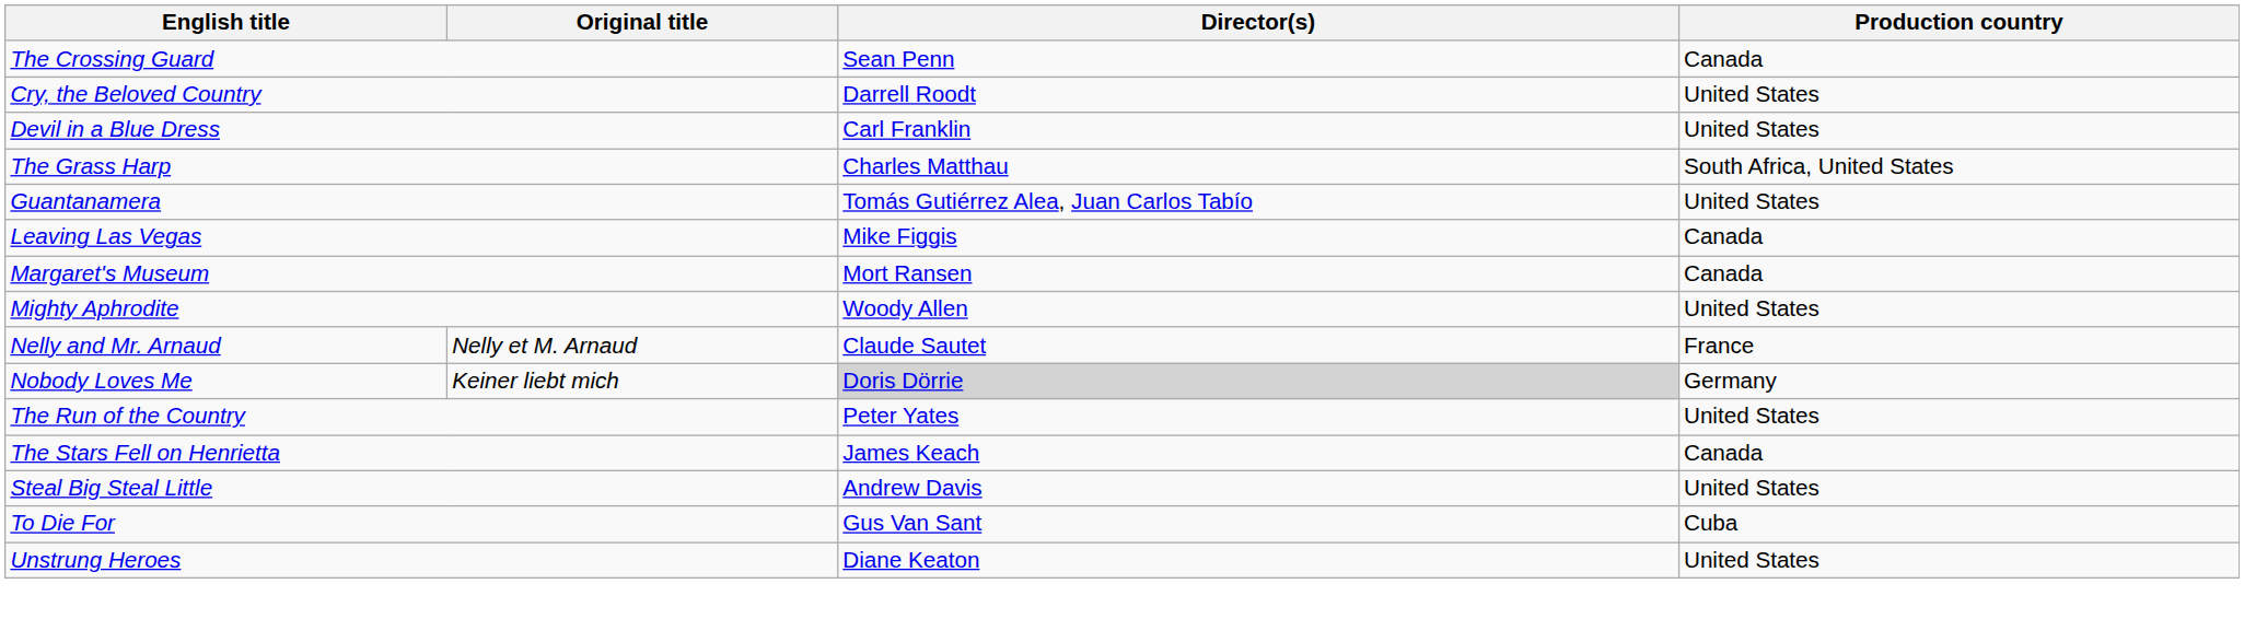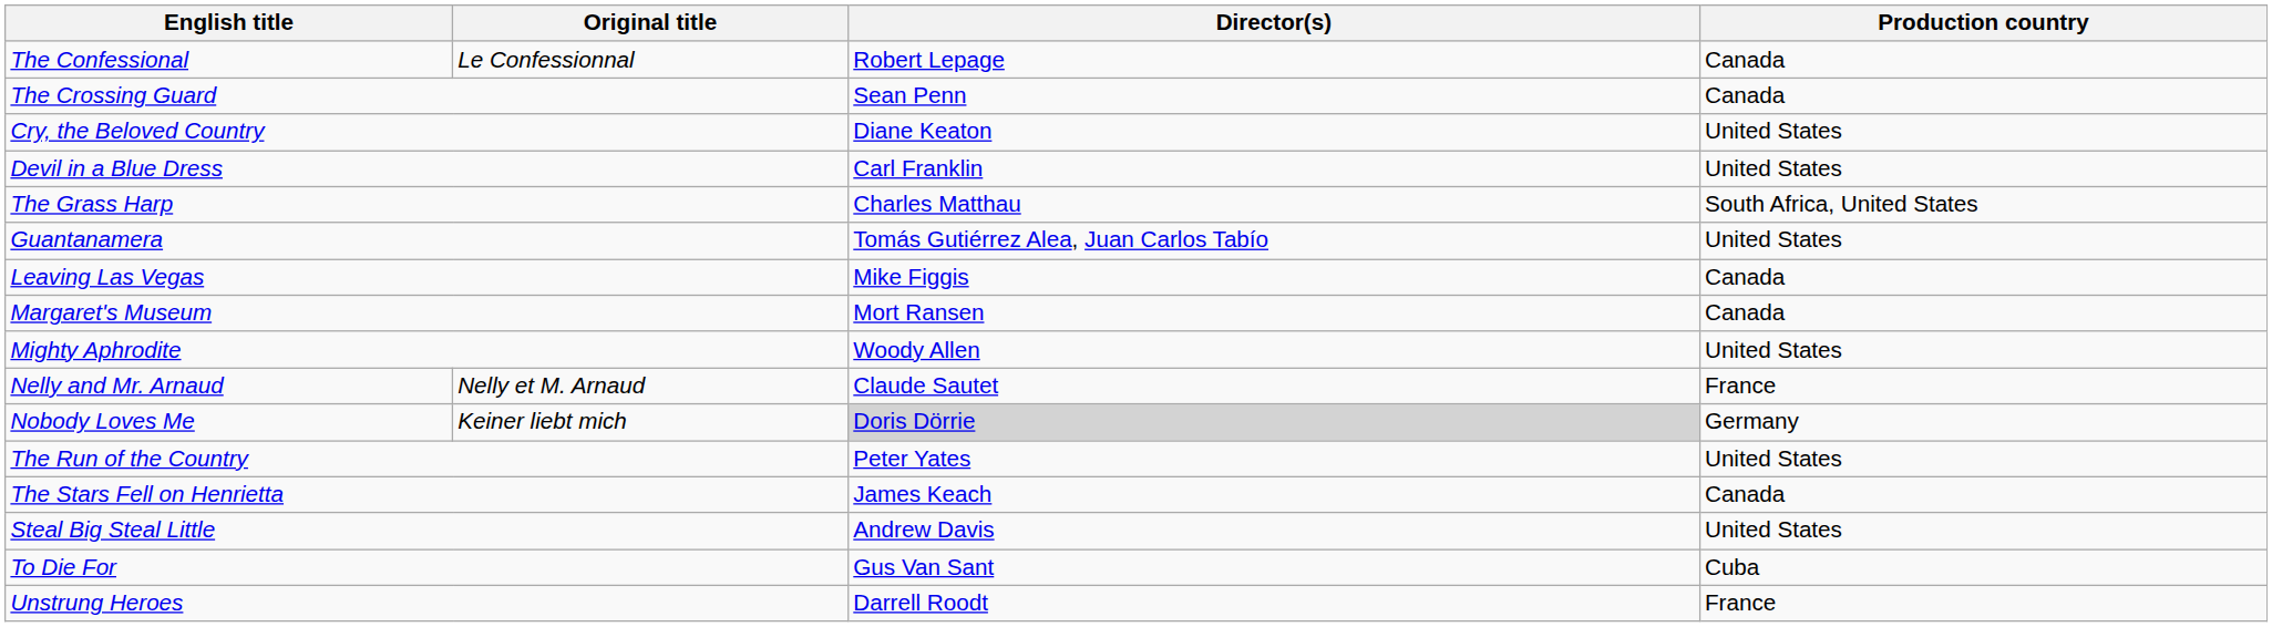 <table class="wikitable sortable" style="width:100%; margin-bottom:4px">
 <tr>
 <th>English title</th>
 <th>Original title</th>
 <th>Director(s)</th>
 <th>Production country</th>
 </tr>
 <tr>
+<td><em><a href='#'>The Confessional</a></em></td>
+<td><em>Le Confessionnal</em></td>
+<td><a href='#'>Robert Lepage</a></td>
+<td>Canada</td>
+</tr>
+<tr>
 <td colspan=2><em><a href='#'>The Crossing Guard</a></em></td>
 <td><a href='#'>Sean Penn</a></td>
 <td>Canada</td>
 </tr>
 <tr>
 <td colspan=2><em><a href='#'>Cry, the Beloved Country</a></em></td>
-<td><a href='#'>Darrell Roodt</a></td>
+<td><a href='#'>Diane Keaton</a></td>
 <td>United States</td>
 </tr>
 <tr>
 <td colspan=2><em><a href='#'>Devil in a Blue Dress</a></em></td>
 <td><a href='#'>Carl Franklin</a></td>
 <td>United States</td>
 </tr>
 <tr>
 <td colspan=2><em><a href='#'>The Grass Harp</a></em></td>
 <td><a href='#'>Charles Matthau</a></td>
 <td>South Africa, United States</td>
 </tr>
 <tr>
 <td colspan=2><em><a href='#'>Guantanamera</a></em></td>
 <td><a href='#'>Tomás Gutiérrez Alea</a>, <a href='#'>Juan Carlos Tabío</a></td>
 <td>United States</td>
 </tr>
 <tr>
 <td colspan=2><em><a href='#'>Leaving Las Vegas</a></em></td>
 <td><a href='#'>Mike Figgis</a></td>
 <td>Canada</td>
 </tr>
 <tr>
 <td colspan=2><em><a href='#'>Margaret's Museum</a></em></td>
 <td><a href='#'>Mort Ransen</a></td>
 <td>Canada</td>
 </tr>
 <tr>
 <td colspan=2><em><a href='#'>Mighty Aphrodite</a></em></td>
 <td><a href='#'>Woody Allen</a></td>
 <td>United States</td>
 </tr>
 <tr>
 <td><em><a href='#'>Nelly and Mr. Arnaud</a></em></td>
 <td><em>Nelly et M. Arnaud</em></td>
 <td><a href='#'>Claude Sautet</a></td>
 <td>France</td>
 </tr>
 <tr>
 <td><em><a href='#'>Nobody Loves Me</a></em></td>
 <td><em>Keiner liebt mich</em></td>
 <td style="background: lightgrey;"><a href='#'>Doris Dörrie</a></td>
 <td>Germany</td>
 </tr>
 <tr>
 <td colspan=2><em><a href='#'>The Run of the Country</a></em></td>
 <td><a href='#'>Peter Yates</a></td>
 <td>United States</td>
 </tr>
 <tr>
 <td colspan=2><em><a href='#'>The Stars Fell on Henrietta</a></em></td>
 <td><a href='#'>James Keach</a></td>
 <td>Canada</td>
 </tr>
 <tr>
 <td colspan=2><em><a href='#'>Steal Big Steal Little</a></em></td>
 <td><a href='#'>Andrew Davis</a></td>
 <td>United States</td>
 </tr>
 <tr>
 <td colspan=2><em><a href='#'>To Die For</a></em></td>
 <td><a href='#'>Gus Van Sant</a></td>
 <td>Cuba</td>
 </tr>
 <tr>
 <td colspan=2><em><a href='#'>Unstrung Heroes</a></em></td>
-<td><a href='#'>Diane Keaton</a></td>
-<td>United States</td>
+<td><a href='#'>Darrell Roodt</a></td>
+<td>France</td>
 </tr>
 </table>
